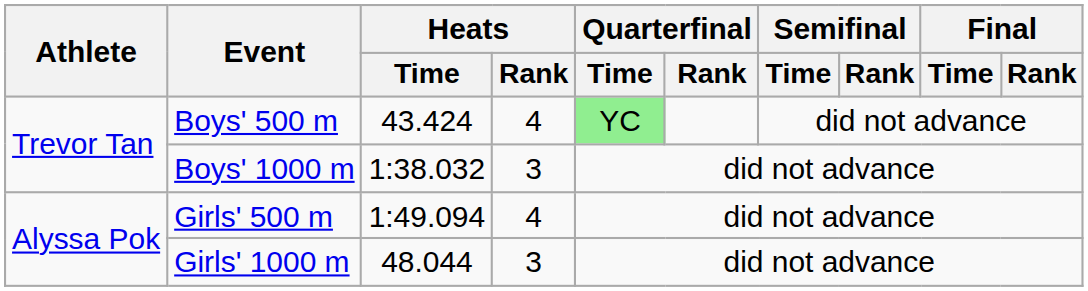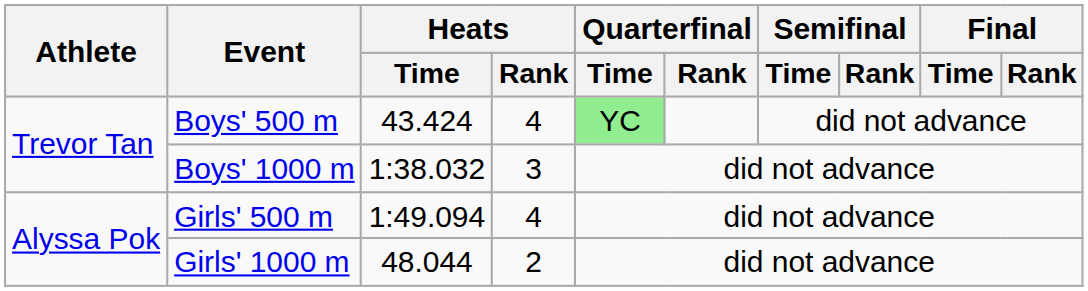 <table class="wikitable" style="font-size:90%">
 <tr>
 <th rowspan=2>Athlete</th>
 <th rowspan=2>Event</th>
 <th colspan=2>Heats</th>
 <th colspan=2>Quarterfinal</th>
 <th colspan=2>Semifinal</th>
 <th colspan=2>Final</th>
 </tr>
 <tr style="font-size:95%">
 <th>Time</th>
 <th>Rank</th>
 <th>Time</th>
 <th>Rank</th>
 <th>Time</th>
 <th>Rank</th>
 <th>Time</th>
 <th>Rank</th>
 </tr>
 <tr align=center>
 <td align=left rowspan=2><a href='#'>Trevor Tan</a></td>
 <td align=left><a href='#'>Boys' 500 m</a></td>
 <td>43.424</td>
 <td>4</td>
 <td style="background: lightgreen;">YC</td>
 <td></td>
 <td colspan=4>did not advance</td>
 </tr>
 <tr align=center>
 <td align=left><a href='#'>Boys' 1000 m</a></td>
 <td>1:38.032</td>
 <td>3</td>
 <td colspan=6>did not advance</td>
 </tr>
 <tr align=center>
 <td align=left rowspan=2><a href='#'>Alyssa Pok</a></td>
 <td align=left><a href='#'>Girls' 500 m</a></td>
 <td>1:49.094</td>
 <td>4</td>
 <td colspan=6>did not advance</td>
 </tr>
 <tr align=center>
 <td align=left><a href='#'>Girls' 1000 m</a></td>
 <td>48.044</td>
-<td>3</td>
+<td>2</td>
 <td colspan=6>did not advance</td>
 </tr>
 </table>
